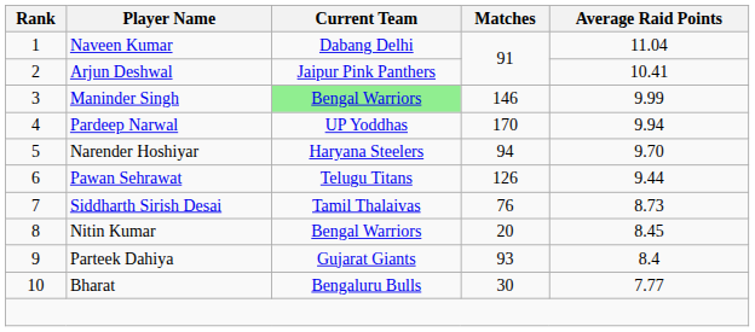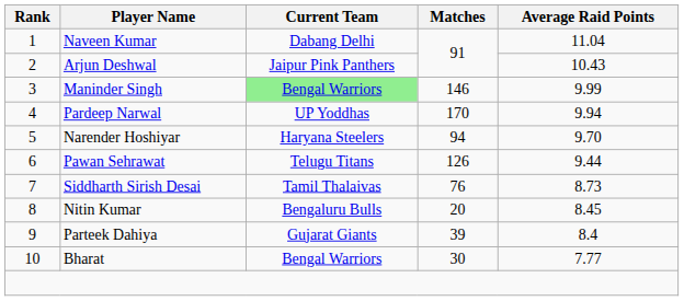 <table class="wikitable" align="center" style="text-align: center; font-size: 100%; width:80%">
 <tr>
 <th>Rank</th>
 <th>Player Name</th>
 <th>Current Team</th>
 <th>Matches</th>
 <th>Average Raid Points</th>
 </tr>
 <tr>
 <td>1</td>
 <td style="text-align:left"> <a href='#'>Naveen Kumar</a></td>
 <td><a href='#'>Dabang Delhi</a></td>
 <td rowspan=2>91</td>
 <td>11.04</td>
 </tr>
 <tr>
 <td>2</td>
 <td style="text-align:left"> <a href='#'>Arjun Deshwal</a></td>
 <td><a href='#'>Jaipur Pink Panthers</a></td>
-<td>10.41</td>
+<td>10.43</td>
 </tr>
 <tr>
 <td>3</td>
 <td style="text-align:left"> <a href='#'>Maninder Singh</a></td>
 <td style="background: lightgreen;"><a href='#'>Bengal Warriors</a></td>
 <td>146</td>
 <td>9.99</td>
 </tr>
 <tr>
 <td>4</td>
 <td style="text-align:left"> <a href='#'>Pardeep Narwal</a></td>
 <td><a href='#'>UP Yoddhas</a></td>
 <td>170</td>
 <td>9.94</td>
 </tr>
 <tr>
 <td>5</td>
 <td style="text-align:left"> Narender Hoshiyar</td>
 <td><a href='#'>Haryana Steelers</a></td>
 <td>94</td>
 <td>9.70</td>
 </tr>
 <tr>
 <td>6</td>
 <td style="text-align:left"> <a href='#'>Pawan Sehrawat</a></td>
 <td><a href='#'>Telugu Titans</a></td>
 <td>126</td>
 <td>9.44</td>
 </tr>
 <tr>
 <td>7</td>
 <td style="text-align:left"> <a href='#'>Siddharth Sirish Desai</a></td>
 <td><a href='#'>Tamil Thalaivas</a></td>
 <td>76</td>
 <td>8.73</td>
 </tr>
 <tr>
 <td>8</td>
 <td style="text-align:left"> Nitin Kumar</td>
-<td><a href='#'>Bengal Warriors</a></td>
+<td><a href='#'>Bengaluru Bulls</a></td>
 <td>20</td>
 <td>8.45</td>
 </tr>
 <tr>
 <td>9</td>
 <td style="text-align:left"> Parteek Dahiya</td>
 <td><a href='#'>Gujarat Giants</a></td>
-<td>93</td>
+<td>39</td>
 <td>8.4</td>
 </tr>
 <tr>
 <td>10</td>
 <td style="text-align:left"> Bharat</td>
-<td><a href='#'>Bengaluru Bulls</a></td>
+<td><a href='#'>Bengal Warriors</a></td>
 <td>30</td>
 <td>7.77</td>
 </tr>
 <tr>
 <td colspan="5"><br></td>
 </tr>
 </table>
